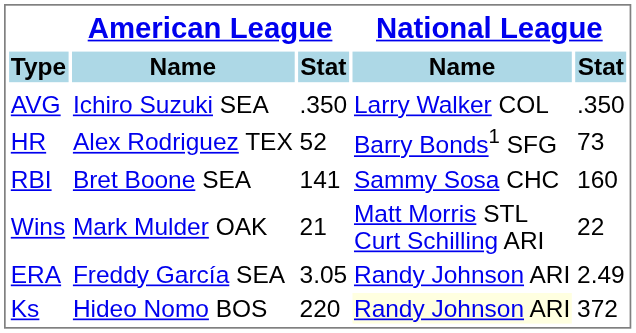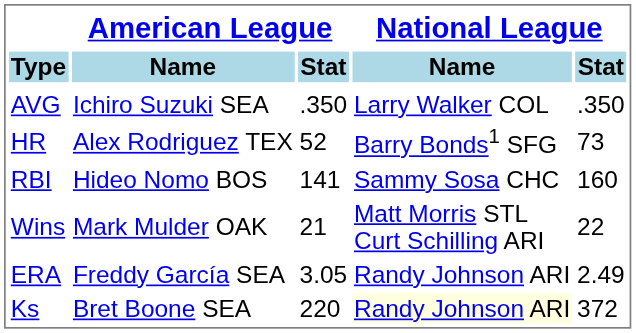 <table cellpadding="1" style="width:auto;font-size: 90%; border: 1px solid gray;">
 <tr align="center" style="font-size: larger;">
 <td> </td>
 <th colspan=2><a href='#'>American League</a></th>
 <th colspan=2><a href='#'>National League</a></th>
 </tr>
 <tr style="background:lightblue;">
 <th>Type</th>
 <th>Name</th>
 <th>Stat</th>
 <th>Name</th>
 <th>Stat</th>
 </tr>
 <tr align="center" style="vertical-align: middle;" style="background:lightblue;">
 </tr>
 <tr>
 <td><a href='#'>AVG</a></td>
 <td><a href='#'>Ichiro Suzuki</a> SEA</td>
 <td>.350</td>
 <td><a href='#'>Larry Walker</a> COL</td>
 <td>.350</td>
 </tr>
 <tr>
 <td><a href='#'>HR</a></td>
 <td><a href='#'>Alex Rodriguez</a> TEX</td>
 <td>52</td>
 <td><a href='#'>Barry Bonds</a><sup>1</sup> SFG</td>
 <td>73</td>
 </tr>
 <tr>
 <td><a href='#'>RBI</a></td>
-<td><a href='#'>Bret Boone</a> SEA</td>
+<td><a href='#'>Hideo Nomo</a> BOS</td>
 <td>141</td>
 <td><a href='#'>Sammy Sosa</a> CHC</td>
 <td>160</td>
 </tr>
 <tr>
 <td><a href='#'>Wins</a></td>
 <td><a href='#'>Mark Mulder</a> OAK</td>
 <td>21</td>
 <td><a href='#'>Matt Morris</a> STL<br><a href='#'>Curt Schilling</a> ARI</td>
 <td>22</td>
 </tr>
 <tr>
 <td><a href='#'>ERA</a></td>
 <td><a href='#'>Freddy García</a> SEA</td>
 <td>3.05</td>
 <td><a href='#'>Randy Johnson</a> ARI</td>
 <td>2.49</td>
 </tr>
 <tr>
 <td><a href='#'>Ks</a></td>
-<td><a href='#'>Hideo Nomo</a> BOS</td>
+<td><a href='#'>Bret Boone</a> SEA</td>
 <td>220</td>
 <td style="background: lightyellow;"><a href='#'>Randy Johnson</a> ARI</td>
 <td>372</td>
 </tr>
 </table>
